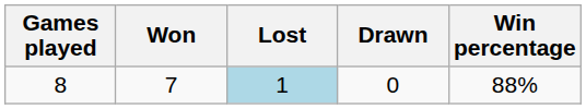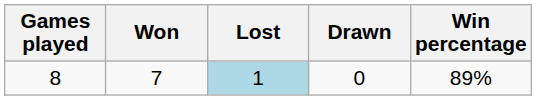 <table class="wikitable" style="text-align:center">
 <tr>
 <th width="70">Games played</th>
 <th width="70">Won</th>
 <th width="70">Lost</th>
 <th width="70">Drawn</th>
 <th width="70">Win percentage</th>
 </tr>
 <tr>
 <td>8</td>
 <td>7</td>
 <td style="background: lightblue;">1</td>
 <td>0</td>
-<td>88%</td>
+<td>89%</td>
 </tr>
 </table>
